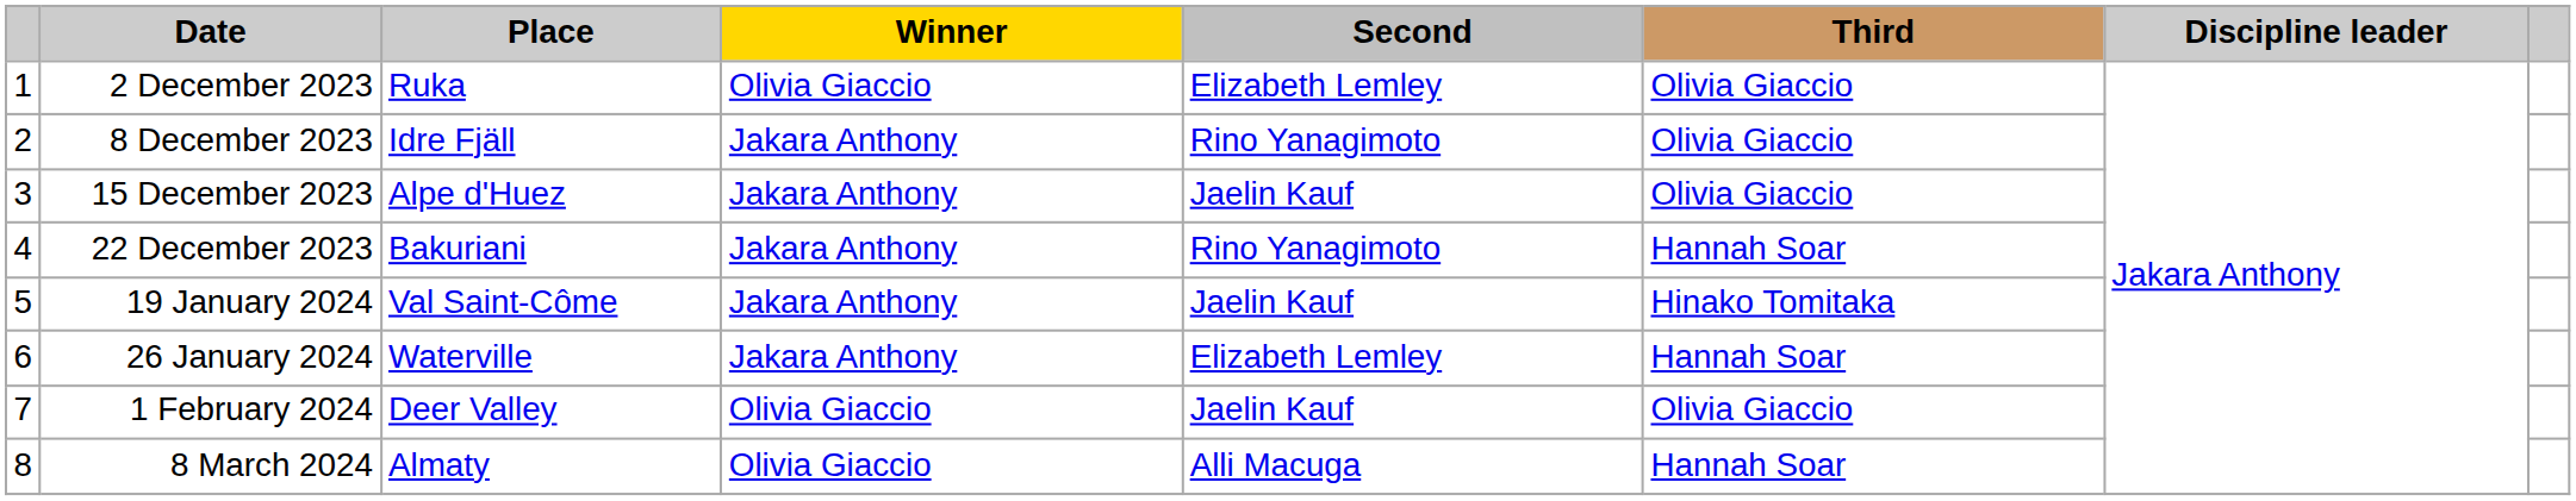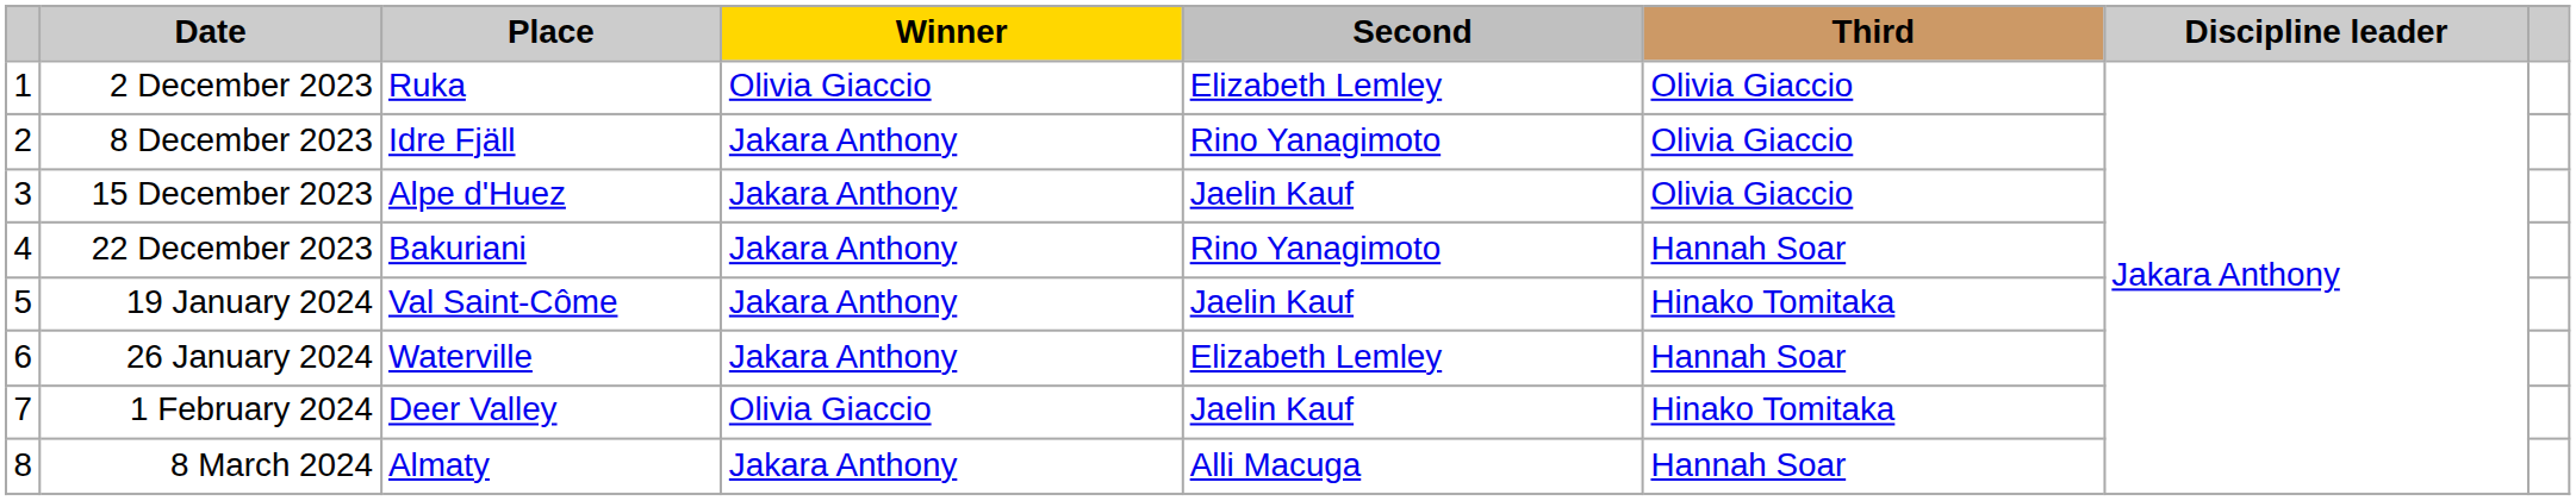 <table class="wikitable plainrowheaders" style="background:#fff; font-size:86%; line-height:16px; border:grey solid 1px; border-collapse:collapse;">
 <tr>
 <th scope="col" style="background:#ccc; width=10 px;"></th>
 <th scope="col" style="background:#ccc; width:135px;">Date</th>
 <th scope="col" style="background:#ccc; width:135px;">Place</th>
 <th scope="col" style="background:gold; width:185px;">Winner</th>
 <th scope="col" style="background:silver; width:185px;">Second</th>
 <th scope="col" style="background:#c96; width:185px;">Third</th>
 <th scope="col" style="background:#ccc; width:170px;">Discipline leader</th>
 <th scope="col" style="background:#ccc; width:10px;"></th>
 </tr>
 <tr>
 <td align="center">1</td>
 <td align="right">2 December 2023</td>
 <td> <a href='#'>Ruka</a></td>
 <td> <a href='#'>Olivia Giaccio</a></td>
 <td> <a href='#'>Elizabeth Lemley</a></td>
 <td> <a href='#'>Olivia Giaccio</a></td>
 <td rowspan=8> <a href='#'>Jakara Anthony</a></td>
 <td></td>
 </tr>
 <tr>
 <td align="center">2</td>
 <td align="right">8 December 2023</td>
 <td> <a href='#'>Idre Fjäll</a></td>
 <td> <a href='#'>Jakara Anthony</a></td>
 <td> <a href='#'>Rino Yanagimoto</a></td>
 <td> <a href='#'>Olivia Giaccio</a></td>
 <td></td>
 </tr>
 <tr>
 <td align="center">3</td>
 <td align="right">15 December 2023</td>
 <td> <a href='#'>Alpe d'Huez</a></td>
 <td> <a href='#'>Jakara Anthony</a></td>
 <td> <a href='#'>Jaelin Kauf</a></td>
 <td> <a href='#'>Olivia Giaccio</a></td>
 <td></td>
 </tr>
 <tr>
 <td align="center">4</td>
 <td align="right">22 December 2023</td>
 <td> <a href='#'>Bakuriani</a></td>
 <td> <a href='#'>Jakara Anthony</a></td>
 <td> <a href='#'>Rino Yanagimoto</a></td>
 <td> <a href='#'>Hannah Soar</a></td>
 <td></td>
 </tr>
 <tr>
 <td align="center">5</td>
 <td align="right">19 January 2024</td>
 <td> <a href='#'>Val Saint-Côme</a></td>
 <td> <a href='#'>Jakara Anthony</a></td>
 <td> <a href='#'>Jaelin Kauf</a></td>
 <td> <a href='#'>Hinako Tomitaka</a></td>
 <td></td>
 </tr>
 <tr>
 <td align="center">6</td>
 <td align="right">26 January 2024</td>
 <td> <a href='#'>Waterville</a></td>
 <td> <a href='#'>Jakara Anthony</a></td>
 <td> <a href='#'>Elizabeth Lemley</a></td>
 <td> <a href='#'>Hannah Soar</a></td>
 <td></td>
 </tr>
 <tr>
 <td align="center">7</td>
 <td align="right">1 February 2024</td>
 <td> <a href='#'>Deer Valley</a></td>
 <td> <a href='#'>Olivia Giaccio</a></td>
 <td> <a href='#'>Jaelin Kauf</a></td>
-<td> <a href='#'>Olivia Giaccio</a></td>
+<td> <a href='#'>Hinako Tomitaka</a></td>
 <td></td>
 </tr>
 <tr>
 <td align="center">8</td>
 <td align="right">8 March 2024</td>
 <td> <a href='#'>Almaty</a></td>
-<td> <a href='#'>Olivia Giaccio</a></td>
+<td> <a href='#'>Jakara Anthony</a></td>
 <td> <a href='#'>Alli Macuga</a></td>
 <td> <a href='#'>Hannah Soar</a></td>
 <td></td>
 </tr>
 </table>
